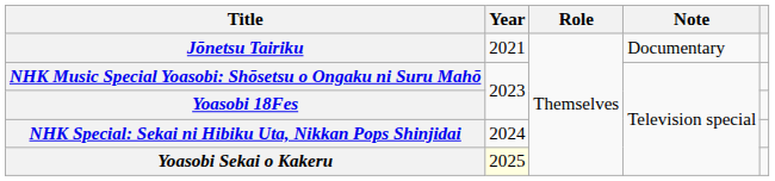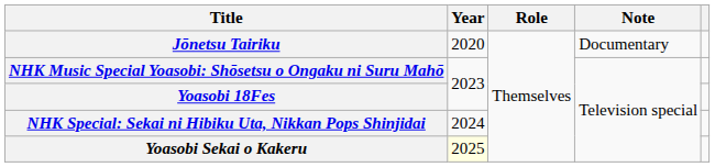 <table class="wikitable plainrowheaders">
 <tr>
 <th scope="col">Title</th>
 <th scope="col">Year</th>
 <th scope="col">Role</th>
 <th scope="col">Note</th>
 <th scope="col"></th>
 </tr>
 <tr>
 <th scope="row"><em><a href='#'>Jōnetsu Tairiku</a></em></th>
-<td>2021</td>
+<td>2020</td>
 <td rowspan="6">Themselves</td>
 <td>Documentary</td>
 <td style="text-align:center"></td>
 </tr>
 <tr>
 <th scope="row"><em><a href='#'>NHK Music Special Yoasobi: Shōsetsu o Ongaku ni Suru Mahō</a></em></th>
 <td rowspan="2">2023</td>
 <td rowspan="4">Television special</td>
 <td style="text-align:center"></td>
 </tr>
 <tr>
 <th scope="row"><em><a href='#'>Yoasobi 18Fes</a></em></th>
 <td style="text-align:center"></td>
 </tr>
 <tr>
 <th scope="row"><em><a href='#'>NHK Special: Sekai ni Hibiku Uta, Nikkan Pops Shinjidai</a></em></th>
 <td>2024</td>
 <td style="text-align:center"></td>
 </tr>
 <tr>
 <th scope="row"><em>Yoasobi Sekai o Kakeru</em></th>
 <td style="background: lightyellow;">2025</td>
 <td style="text-align:center"></td>
 </tr>
 </table>
